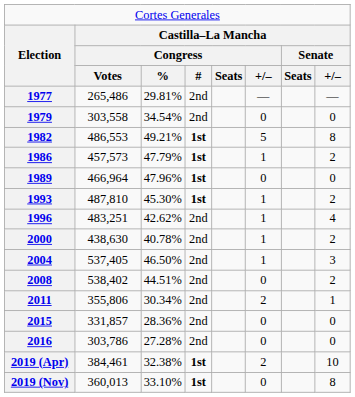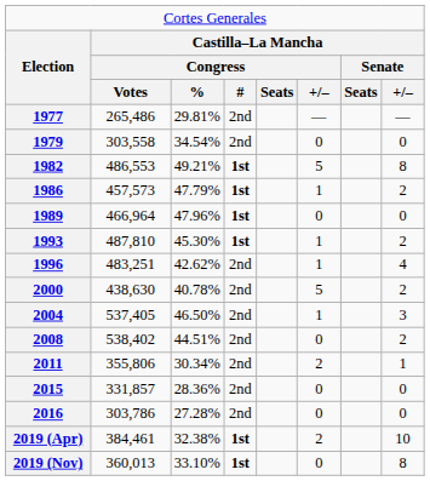 <table class="wikitable" style="font-size:90%; text-align:center;">
 <tr>
 <td colspan="8" align="center"><a href='#'>Cortes Generales</a></td>
 </tr>
 <tr>
 <th rowspan="3" width="75">Election</th>
 <th colspan="7">Castilla–La Mancha</th>
 </tr>
 <tr>
 <th colspan="5">Congress</th>
 <th colspan="2">Senate</th>
 </tr>
 <tr>
 <th width="70">Votes</th>
 <th width="35">%</th>
 <th width="25">#</th>
 <th>Seats</th>
 <th width="35">+/–</th>
 <th>Seats</th>
 <th width="35">+/–</th>
 </tr>
 <tr>
 <th><a href='#'>1977</a></th>
 <td>265,486</td>
 <td>29.81%</td>
 <td>2nd</td>
 <td></td>
 <td>—</td>
 <td></td>
 <td>—</td>
 </tr>
 <tr>
 <th><a href='#'>1979</a></th>
 <td>303,558</td>
 <td>34.54%</td>
 <td>2nd</td>
 <td></td>
 <td>0</td>
 <td></td>
 <td>0</td>
 </tr>
 <tr>
 <th><a href='#'>1982</a></th>
 <td>486,553</td>
 <td>49.21%</td>
 <td><strong>1st</strong></td>
 <td></td>
 <td>5</td>
 <td></td>
 <td>8</td>
 </tr>
 <tr>
 <th><a href='#'>1986</a></th>
 <td>457,573</td>
 <td>47.79%</td>
 <td><strong>1st</strong></td>
 <td></td>
 <td>1</td>
 <td></td>
 <td>2</td>
 </tr>
 <tr>
 <th><a href='#'>1989</a></th>
 <td>466,964</td>
 <td>47.96%</td>
 <td><strong>1st</strong></td>
 <td></td>
 <td>0</td>
 <td></td>
 <td>0</td>
 </tr>
 <tr>
 <th><a href='#'>1993</a></th>
 <td>487,810</td>
 <td>45.30%</td>
 <td><strong>1st</strong></td>
 <td></td>
 <td>1</td>
 <td></td>
 <td>2</td>
 </tr>
 <tr>
 <th><a href='#'>1996</a></th>
 <td>483,251</td>
 <td>42.62%</td>
 <td>2nd</td>
 <td></td>
 <td>1</td>
 <td></td>
 <td>4</td>
 </tr>
 <tr>
 <th><a href='#'>2000</a></th>
 <td>438,630</td>
 <td>40.78%</td>
 <td>2nd</td>
 <td></td>
-<td>1</td>
+<td>5</td>
 <td></td>
 <td>2</td>
 </tr>
 <tr>
 <th><a href='#'>2004</a></th>
 <td>537,405</td>
 <td>46.50%</td>
 <td>2nd</td>
 <td></td>
 <td>1</td>
 <td></td>
 <td>3</td>
 </tr>
 <tr>
 <th><a href='#'>2008</a></th>
 <td>538,402</td>
 <td>44.51%</td>
 <td>2nd</td>
 <td></td>
 <td>0</td>
 <td></td>
 <td>2</td>
 </tr>
 <tr>
 <th><a href='#'>2011</a></th>
 <td>355,806</td>
 <td>30.34%</td>
 <td>2nd</td>
 <td></td>
 <td>2</td>
 <td></td>
 <td>1</td>
 </tr>
 <tr>
 <th><a href='#'>2015</a></th>
 <td>331,857</td>
 <td>28.36%</td>
 <td>2nd</td>
 <td></td>
 <td>0</td>
 <td></td>
 <td>0</td>
 </tr>
 <tr>
 <th><a href='#'>2016</a></th>
 <td>303,786</td>
 <td>27.28%</td>
 <td>2nd</td>
 <td></td>
 <td>0</td>
 <td></td>
 <td>0</td>
 </tr>
 <tr>
 <th><a href='#'>2019 (Apr)</a></th>
 <td>384,461</td>
 <td>32.38%</td>
 <td><strong>1st</strong></td>
 <td></td>
 <td>2</td>
 <td></td>
 <td>10</td>
 </tr>
 <tr>
 <th><a href='#'>2019 (Nov)</a></th>
 <td>360,013</td>
 <td>33.10%</td>
 <td><strong>1st</strong></td>
 <td></td>
 <td>0</td>
 <td></td>
 <td>8</td>
 </tr>
 </table>
